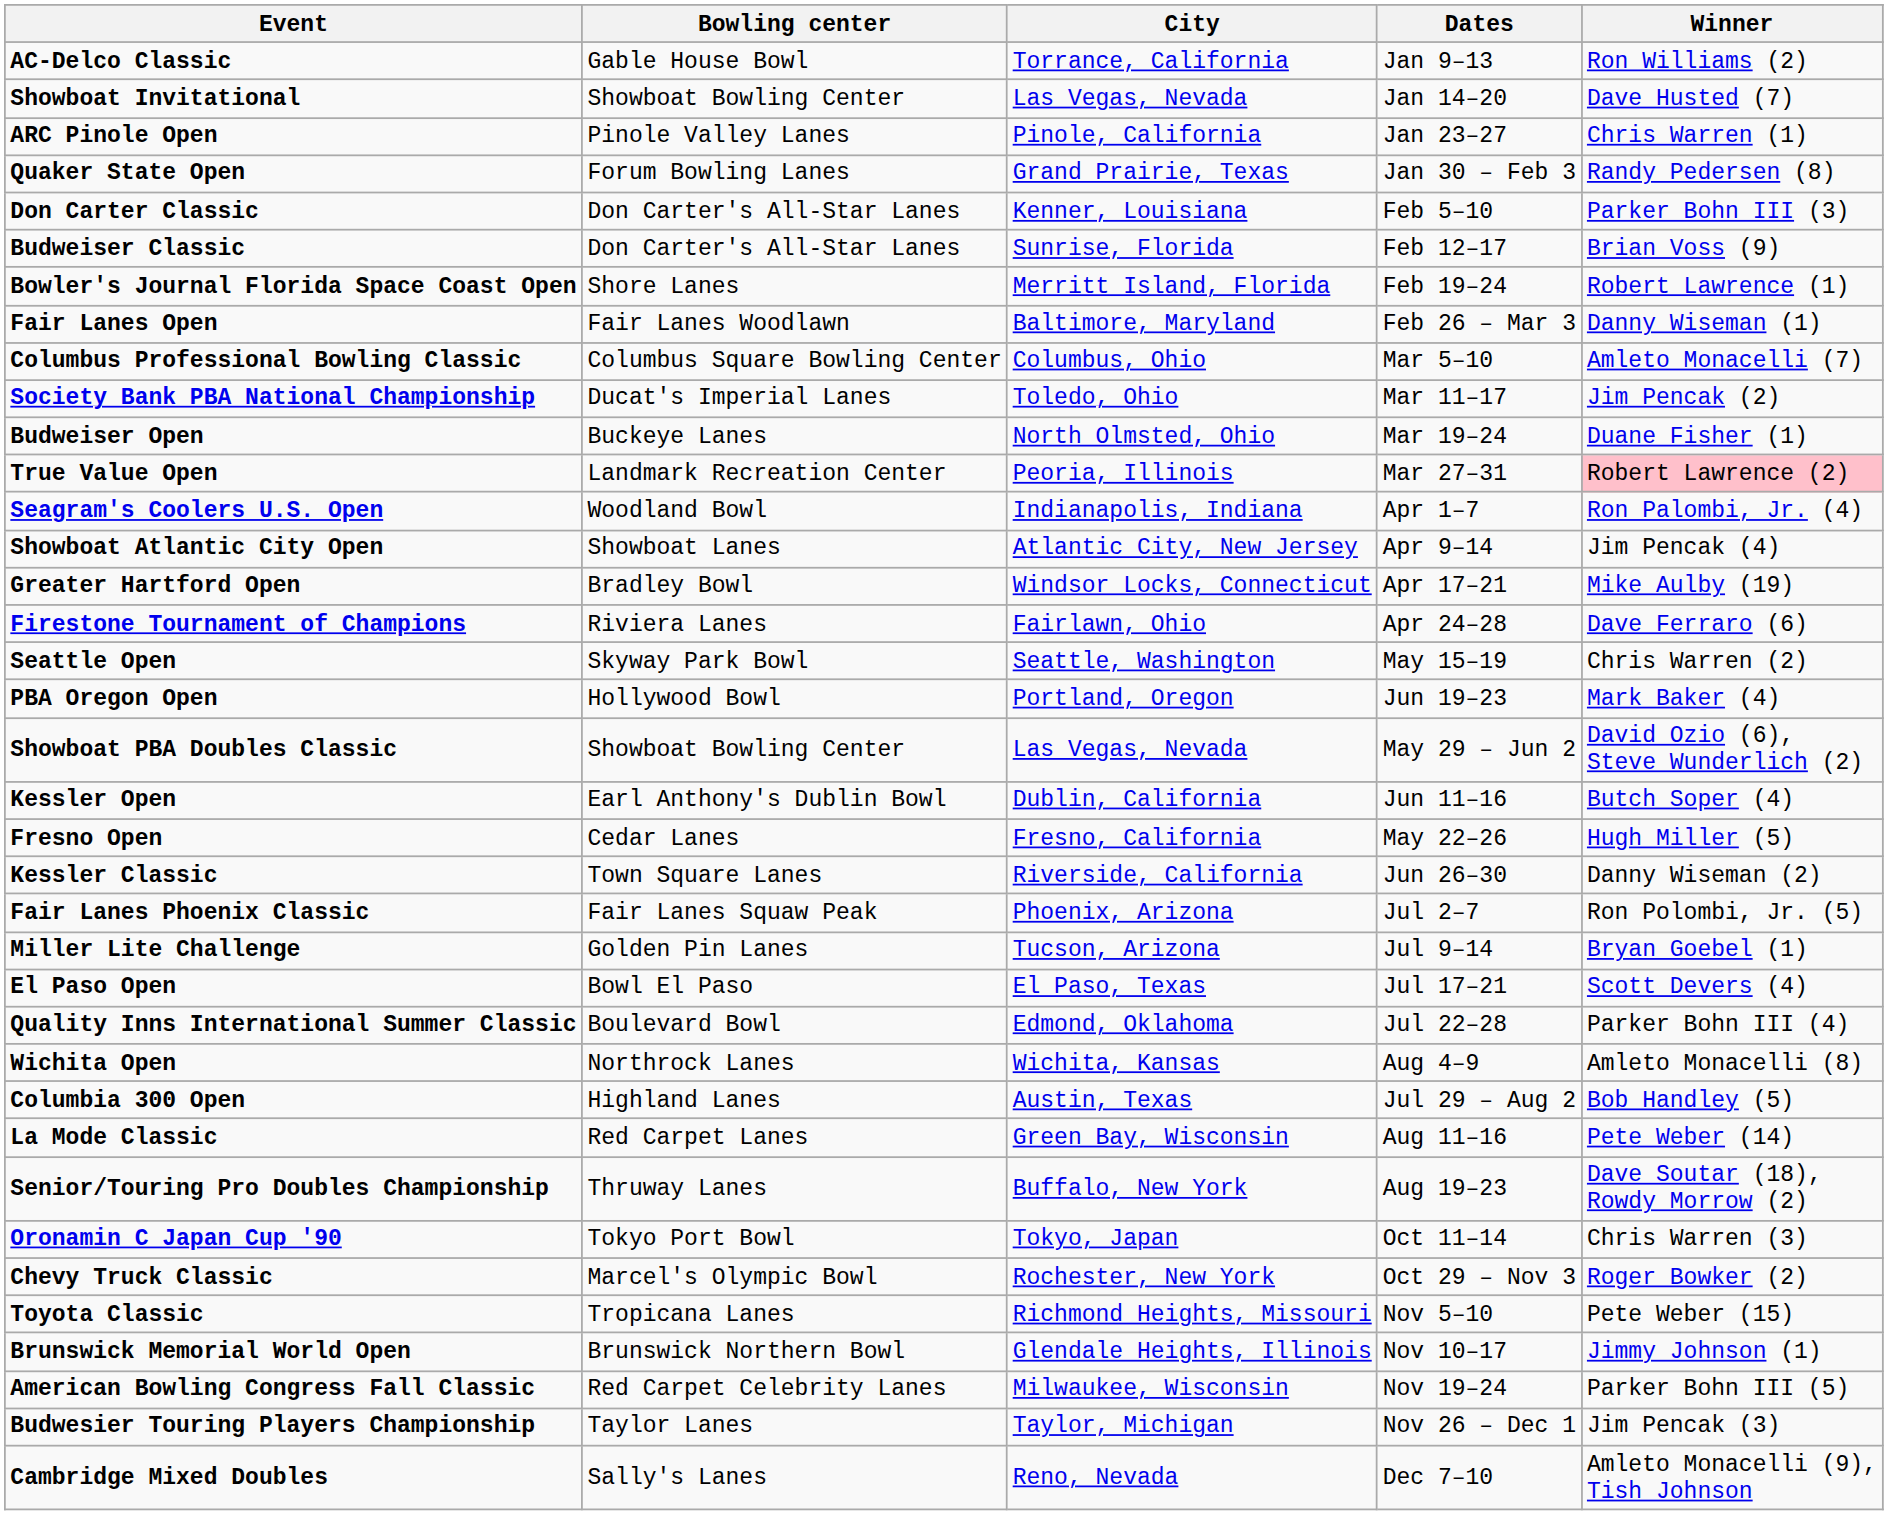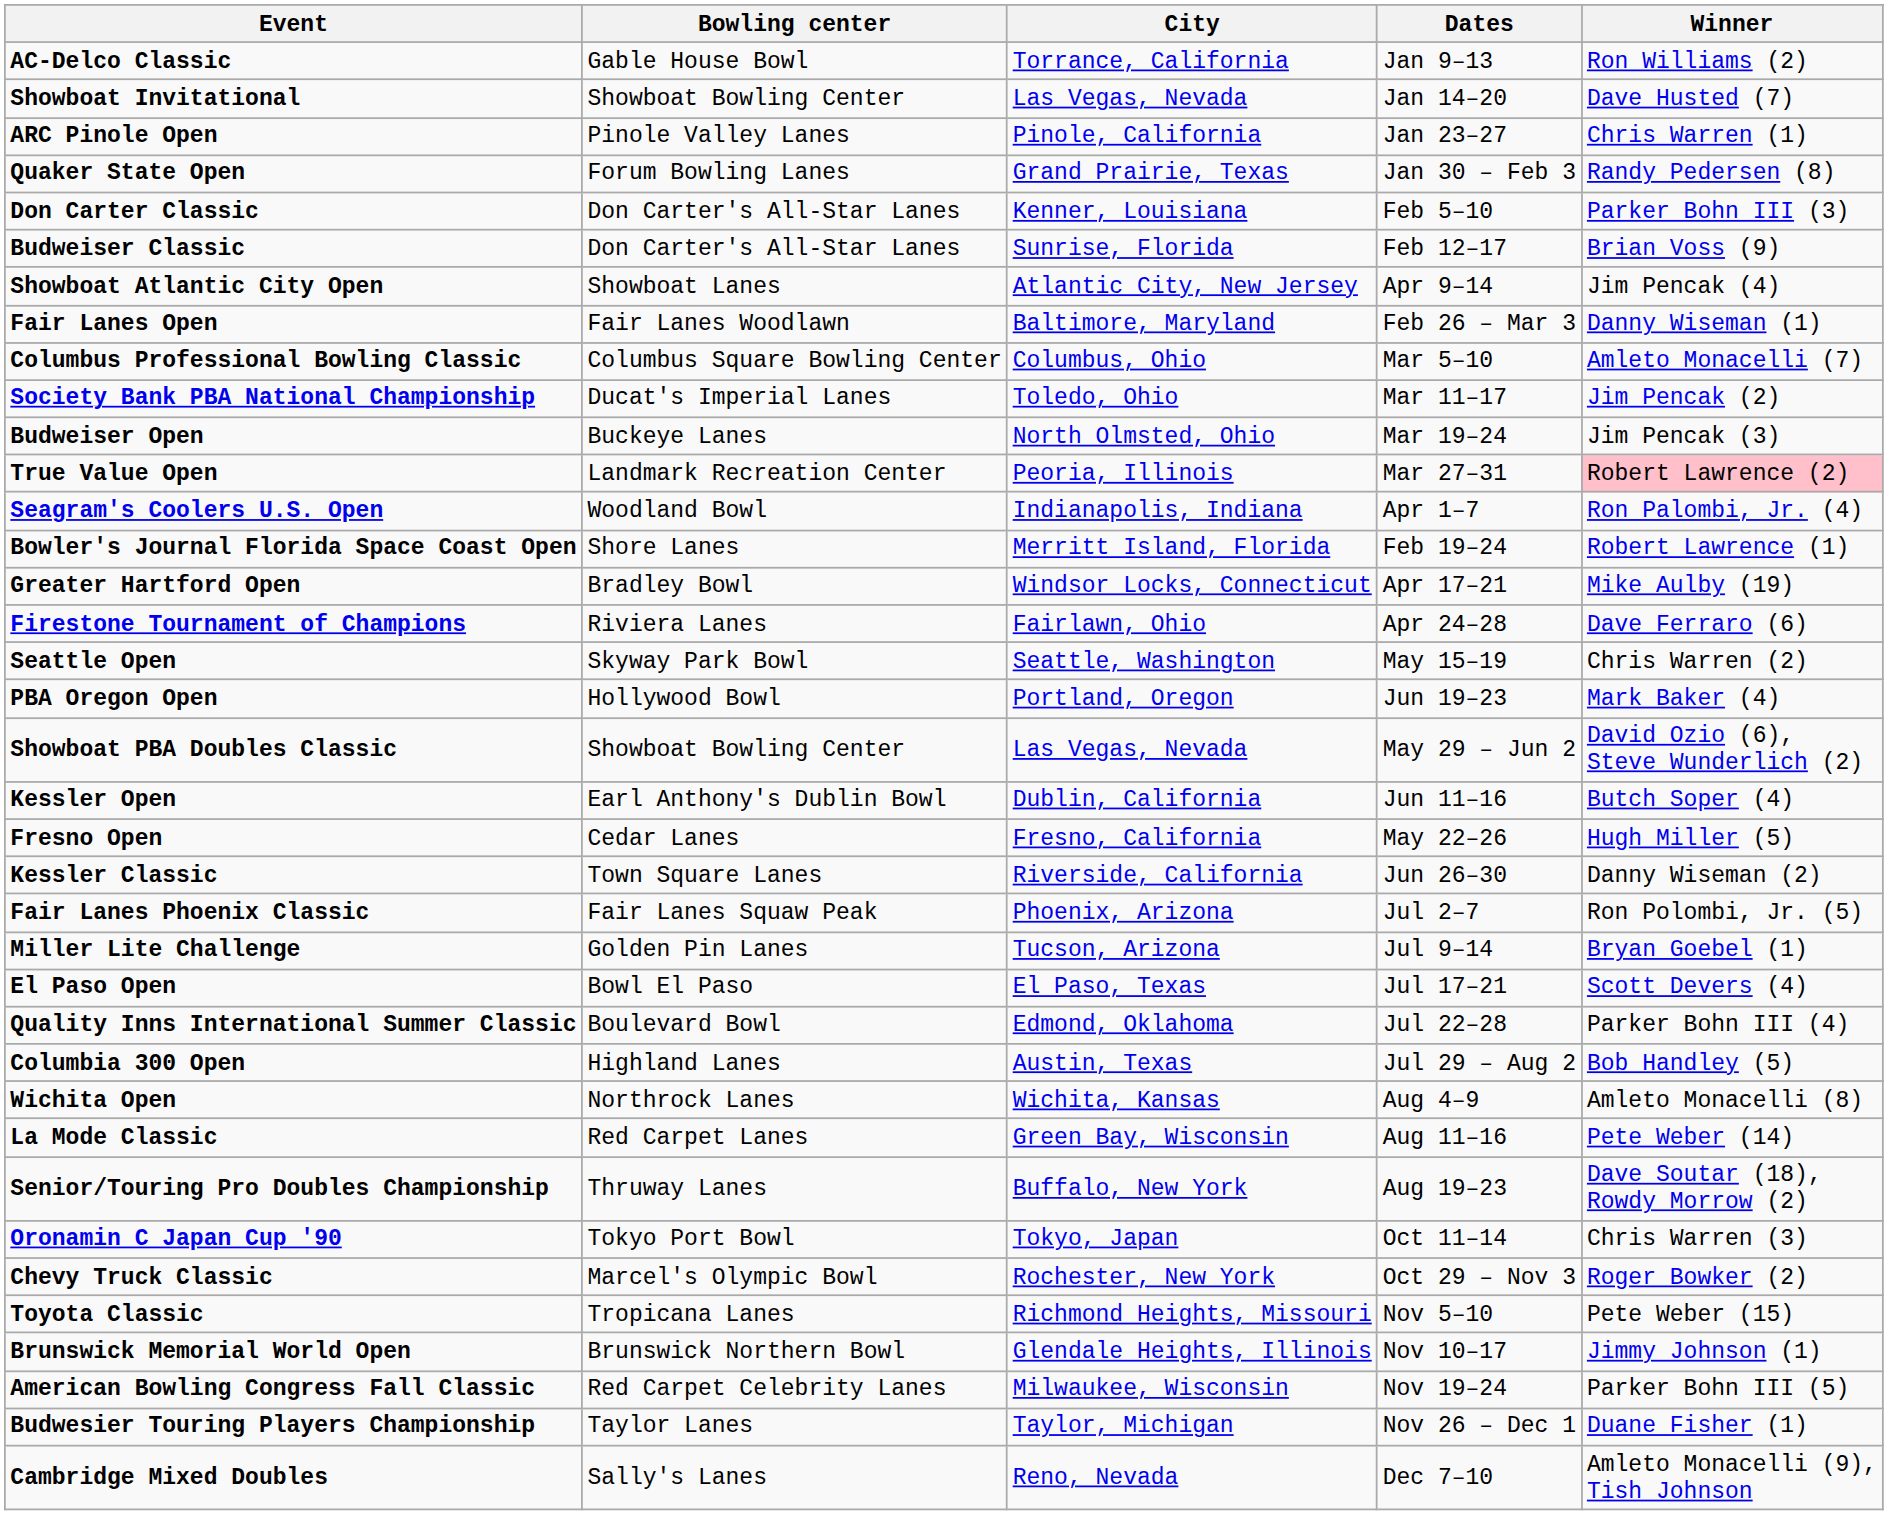 <table class="wikitable">
 <tr>
 <th>Event</th>
 <th>Bowling center</th>
 <th>City</th>
 <th>Dates</th>
 <th>Winner</th>
 </tr>
 <tr>
 <td><strong>AC-Delco Classic</strong></td>
 <td>Gable House Bowl</td>
 <td><a href='#'>Torrance, California</a></td>
 <td>Jan 9–13</td>
 <td><a href='#'>Ron Williams</a> (2)</td>
 </tr>
 <tr>
 <td><strong>Showboat Invitational</strong></td>
 <td>Showboat Bowling Center</td>
 <td><a href='#'>Las Vegas, Nevada</a></td>
 <td>Jan 14–20</td>
 <td><a href='#'>Dave Husted</a> (7)</td>
 </tr>
 <tr>
 <td><strong>ARC Pinole Open</strong></td>
 <td>Pinole Valley Lanes</td>
 <td><a href='#'>Pinole, California</a></td>
 <td>Jan 23–27</td>
 <td><a href='#'>Chris Warren</a> (1)</td>
 </tr>
 <tr>
 <td><strong>Quaker State Open</strong></td>
 <td>Forum Bowling Lanes</td>
 <td><a href='#'>Grand Prairie, Texas</a></td>
 <td>Jan 30 – Feb 3</td>
 <td><a href='#'>Randy Pedersen</a> (8)</td>
 </tr>
 <tr>
 <td><strong>Don Carter Classic</strong></td>
 <td>Don Carter's All-Star Lanes</td>
 <td><a href='#'>Kenner, Louisiana</a></td>
 <td>Feb 5–10</td>
 <td><a href='#'>Parker Bohn III</a> (3)</td>
 </tr>
 <tr>
 <td><strong>Budweiser Classic</strong></td>
 <td>Don Carter's All-Star Lanes</td>
 <td><a href='#'>Sunrise, Florida</a></td>
 <td>Feb 12–17</td>
 <td><a href='#'>Brian Voss</a> (9)</td>
 </tr>
 <tr>
-<td><strong>Bowler's Journal Florida Space Coast Open</strong></td>
-<td>Shore Lanes</td>
-<td><a href='#'>Merritt Island, Florida</a></td>
-<td>Feb 19–24</td>
-<td><a href='#'>Robert Lawrence</a> (1)</td>
+<td><strong>Showboat Atlantic City Open</strong></td>
+<td>Showboat Lanes</td>
+<td><a href='#'>Atlantic City, New Jersey</a></td>
+<td>Apr 9–14</td>
+<td>Jim Pencak (4)</td>
 </tr>
 <tr>
 <td><strong>Fair Lanes Open</strong></td>
 <td>Fair Lanes Woodlawn</td>
 <td><a href='#'>Baltimore, Maryland</a></td>
 <td>Feb 26 – Mar 3</td>
 <td><a href='#'>Danny Wiseman</a> (1)</td>
 </tr>
 <tr>
 <td><strong>Columbus Professional Bowling Classic</strong></td>
 <td>Columbus Square Bowling Center</td>
 <td><a href='#'>Columbus, Ohio</a></td>
 <td>Mar 5–10</td>
 <td><a href='#'>Amleto Monacelli</a> (7)</td>
 </tr>
 <tr>
 <td><strong><a href='#'>Society Bank PBA National Championship</a></strong></td>
 <td>Ducat's Imperial Lanes</td>
 <td><a href='#'>Toledo, Ohio</a></td>
 <td>Mar 11–17</td>
 <td><a href='#'>Jim Pencak</a> (2)</td>
 </tr>
 <tr>
 <td><strong>Budweiser Open</strong></td>
 <td>Buckeye Lanes</td>
 <td><a href='#'>North Olmsted, Ohio</a></td>
 <td>Mar 19–24</td>
-<td><a href='#'>Duane Fisher</a> (1)</td>
+<td>Jim Pencak (3)</td>
 </tr>
 <tr>
 <td><strong>True Value Open</strong></td>
 <td>Landmark Recreation Center</td>
 <td><a href='#'>Peoria, Illinois</a></td>
 <td>Mar 27–31</td>
 <td style="background: pink;">Robert Lawrence (2)</td>
 </tr>
 <tr>
 <td><strong><a href='#'>Seagram's Coolers U.S. Open</a></strong></td>
 <td>Woodland Bowl</td>
 <td><a href='#'>Indianapolis, Indiana</a></td>
 <td>Apr 1–7</td>
 <td><a href='#'>Ron Palombi, Jr.</a> (4)</td>
 </tr>
 <tr>
-<td><strong>Showboat Atlantic City Open</strong></td>
-<td>Showboat Lanes</td>
-<td><a href='#'>Atlantic City, New Jersey</a></td>
-<td>Apr 9–14</td>
-<td>Jim Pencak (4)</td>
+<td><strong>Bowler's Journal Florida Space Coast Open</strong></td>
+<td>Shore Lanes</td>
+<td><a href='#'>Merritt Island, Florida</a></td>
+<td>Feb 19–24</td>
+<td><a href='#'>Robert Lawrence</a> (1)</td>
 </tr>
 <tr>
 <td><strong>Greater Hartford Open</strong></td>
 <td>Bradley Bowl</td>
 <td><a href='#'>Windsor Locks, Connecticut</a></td>
 <td>Apr 17–21</td>
 <td><a href='#'>Mike Aulby</a> (19)</td>
 </tr>
 <tr>
 <td><strong><a href='#'>Firestone Tournament of Champions</a></strong></td>
 <td>Riviera Lanes</td>
 <td><a href='#'>Fairlawn, Ohio</a></td>
 <td>Apr 24–28</td>
 <td><a href='#'>Dave Ferraro</a> (6)</td>
 </tr>
 <tr>
 <td><strong>Seattle Open</strong></td>
 <td>Skyway Park Bowl</td>
 <td><a href='#'>Seattle, Washington</a></td>
 <td>May 15–19</td>
 <td>Chris Warren (2)</td>
 </tr>
 <tr>
 <td><strong>PBA Oregon Open</strong></td>
 <td>Hollywood Bowl</td>
 <td><a href='#'>Portland, Oregon</a></td>
 <td>Jun 19–23</td>
 <td><a href='#'>Mark Baker</a> (4)</td>
 </tr>
 <tr>
 <td><strong>Showboat PBA Doubles Classic</strong></td>
 <td>Showboat Bowling Center</td>
 <td><a href='#'>Las Vegas, Nevada</a></td>
 <td>May 29 – Jun 2</td>
 <td><a href='#'>David Ozio</a> (6),<br><a href='#'>Steve Wunderlich</a> (2)</td>
 </tr>
 <tr>
 <td><strong>Kessler Open</strong></td>
 <td>Earl Anthony's Dublin Bowl</td>
 <td><a href='#'>Dublin, California</a></td>
 <td>Jun 11–16</td>
 <td><a href='#'>Butch Soper</a> (4)</td>
 </tr>
 <tr>
 <td><strong>Fresno Open</strong></td>
 <td>Cedar Lanes</td>
 <td><a href='#'>Fresno, California</a></td>
 <td>May 22–26</td>
 <td><a href='#'>Hugh Miller</a> (5)</td>
 </tr>
 <tr>
 <td><strong>Kessler Classic</strong></td>
 <td>Town Square Lanes</td>
 <td><a href='#'>Riverside, California</a></td>
 <td>Jun 26–30</td>
 <td>Danny Wiseman (2)</td>
 </tr>
 <tr>
 <td><strong>Fair Lanes Phoenix Classic</strong></td>
 <td>Fair Lanes Squaw Peak</td>
 <td><a href='#'>Phoenix, Arizona</a></td>
 <td>Jul 2–7</td>
 <td>Ron Polombi, Jr. (5)</td>
 </tr>
 <tr>
 <td><strong>Miller Lite Challenge</strong></td>
 <td>Golden Pin Lanes</td>
 <td><a href='#'>Tucson, Arizona</a></td>
 <td>Jul 9–14</td>
 <td><a href='#'>Bryan Goebel</a> (1)</td>
 </tr>
 <tr>
 <td><strong>El Paso Open</strong></td>
 <td>Bowl El Paso</td>
 <td><a href='#'>El Paso, Texas</a></td>
 <td>Jul 17–21</td>
 <td><a href='#'>Scott Devers</a> (4)</td>
 </tr>
 <tr>
 <td><strong>Quality Inns International Summer Classic</strong></td>
 <td>Boulevard Bowl</td>
 <td><a href='#'>Edmond, Oklahoma</a></td>
 <td>Jul 22–28</td>
 <td>Parker Bohn III (4)</td>
 </tr>
 <tr>
+<td><strong>Columbia 300 Open</strong></td>
+<td>Highland Lanes</td>
+<td><a href='#'>Austin, Texas</a></td>
+<td>Jul 29 – Aug 2</td>
+<td><a href='#'>Bob Handley</a> (5)</td>
+</tr>
+<tr>
 <td><strong>Wichita Open</strong></td>
 <td>Northrock Lanes</td>
 <td><a href='#'>Wichita, Kansas</a></td>
 <td>Aug 4–9</td>
 <td>Amleto Monacelli (8)</td>
-</tr>
-<tr>
-<td><strong>Columbia 300 Open</strong></td>
-<td>Highland Lanes</td>
-<td><a href='#'>Austin, Texas</a></td>
-<td>Jul 29 – Aug 2</td>
-<td><a href='#'>Bob Handley</a> (5)</td>
 </tr>
 <tr>
 <td><strong>La Mode Classic</strong></td>
 <td>Red Carpet Lanes</td>
 <td><a href='#'>Green Bay, Wisconsin</a></td>
 <td>Aug 11–16</td>
 <td><a href='#'>Pete Weber</a> (14)</td>
 </tr>
 <tr>
 <td><strong>Senior/Touring Pro Doubles Championship</strong></td>
 <td>Thruway Lanes</td>
 <td><a href='#'>Buffalo, New York</a></td>
 <td>Aug 19–23</td>
 <td><a href='#'>Dave Soutar</a> (18),<br><a href='#'>Rowdy Morrow</a> (2)</td>
 </tr>
 <tr>
 <td><strong><a href='#'>Oronamin C Japan Cup '90</a></strong></td>
 <td>Tokyo Port Bowl</td>
 <td><a href='#'>Tokyo, Japan</a></td>
 <td>Oct 11–14</td>
 <td>Chris Warren (3)</td>
 </tr>
 <tr>
 <td><strong>Chevy Truck Classic</strong></td>
 <td>Marcel's Olympic Bowl</td>
 <td><a href='#'>Rochester, New York</a></td>
 <td>Oct 29 – Nov 3</td>
 <td><a href='#'>Roger Bowker</a> (2)</td>
 </tr>
 <tr>
 <td><strong>Toyota Classic</strong></td>
 <td>Tropicana Lanes</td>
 <td><a href='#'>Richmond Heights, Missouri</a></td>
 <td>Nov 5–10</td>
 <td>Pete Weber (15)</td>
 </tr>
 <tr>
 <td><strong>Brunswick Memorial World Open</strong></td>
 <td>Brunswick Northern Bowl</td>
 <td><a href='#'>Glendale Heights, Illinois</a></td>
 <td>Nov 10–17</td>
 <td><a href='#'>Jimmy Johnson</a> (1)</td>
 </tr>
 <tr>
 <td><strong>American Bowling Congress Fall Classic</strong></td>
 <td>Red Carpet Celebrity Lanes</td>
 <td><a href='#'>Milwaukee, Wisconsin</a></td>
 <td>Nov 19–24</td>
 <td>Parker Bohn III (5)</td>
 </tr>
 <tr>
 <td><strong>Budwesier Touring Players Championship</strong></td>
 <td>Taylor Lanes</td>
 <td><a href='#'>Taylor, Michigan</a></td>
 <td>Nov 26 – Dec 1</td>
-<td>Jim Pencak (3)</td>
+<td><a href='#'>Duane Fisher</a> (1)</td>
 </tr>
 <tr>
 <td><strong>Cambridge Mixed Doubles</strong></td>
 <td>Sally's Lanes</td>
 <td><a href='#'>Reno, Nevada</a></td>
 <td>Dec 7–10</td>
 <td>Amleto Monacelli (9),<br><a href='#'>Tish Johnson</a></td>
 </tr>
 </table>
